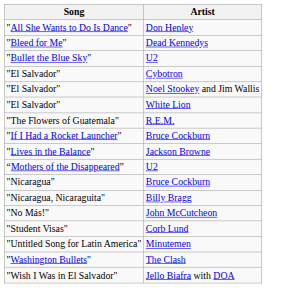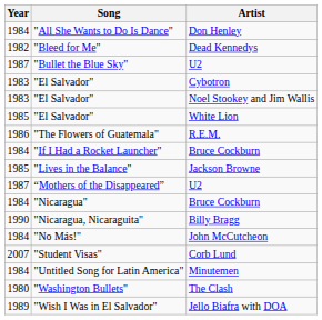 <table class="wikitable sortable">
 <tr>
+<th>Year</th>
 <th>Song</th>
 <th>Artist</th>
 </tr>
 <tr>
+<td>1984</td>
 <td>"<a href='#'>All She Wants to Do Is Dance</a>"</td>
 <td><a href='#'>Don Henley</a></td>
 </tr>
 <tr>
+<td>1982</td>
 <td>"<a href='#'>Bleed for Me</a>"</td>
 <td><a href='#'>Dead Kennedys</a></td>
 </tr>
 <tr>
+<td>1987</td>
 <td>"<a href='#'>Bullet the Blue Sky</a>"</td>
 <td><a href='#'>U2</a></td>
 </tr>
 <tr>
+<td>1983</td>
 <td>"El Salvador"</td>
 <td><a href='#'>Cybotron</a></td>
 </tr>
 <tr>
+<td>1983</td>
 <td>"El Salvador"</td>
 <td><a href='#'>Noel Stookey</a> and Jim Wallis</td>
 </tr>
 <tr>
+<td>1985</td>
 <td>"El Salvador"</td>
 <td><a href='#'>White Lion</a></td>
 </tr>
 <tr>
+<td>1986</td>
 <td>"The Flowers of Guatemala"</td>
 <td><a href='#'>R.E.M.</a></td>
 </tr>
 <tr>
+<td>1984</td>
 <td>"<a href='#'>If I Had a Rocket Launcher</a>"</td>
 <td><a href='#'>Bruce Cockburn</a></td>
 </tr>
 <tr>
+<td>1985</td>
 <td>"<a href='#'>Lives in the Balance</a>"</td>
 <td><a href='#'>Jackson Browne</a></td>
 </tr>
 <tr>
+<td>1987</td>
 <td>“<a href='#'>Mothers of the Disappeared</a>”</td>
 <td><a href='#'>U2</a></td>
 </tr>
 <tr>
+<td>1984</td>
 <td>"Nicaragua"</td>
 <td><a href='#'>Bruce Cockburn</a></td>
 </tr>
 <tr>
+<td>1990</td>
 <td>"Nicaragua, Nicaraguita"</td>
 <td><a href='#'>Billy Bragg</a></td>
 </tr>
 <tr>
+<td>1984</td>
 <td>"No Más!"</td>
 <td><a href='#'>John McCutcheon</a></td>
 </tr>
 <tr>
+<td>2007</td>
 <td>"Student Visas"</td>
 <td><a href='#'>Corb Lund</a></td>
 </tr>
 <tr>
+<td>1984</td>
 <td>"Untitled Song for Latin America"</td>
 <td><a href='#'>Minutemen</a></td>
 </tr>
 <tr>
+<td>1980</td>
 <td>"<a href='#'>Washington Bullets</a>"</td>
 <td><a href='#'>The Clash</a></td>
 </tr>
 <tr>
+<td>1989</td>
 <td>"Wish I Was in El Salvador"</td>
 <td><a href='#'>Jello Biafra</a> with <a href='#'>DOA</a></td>
 </tr>
 </table>
